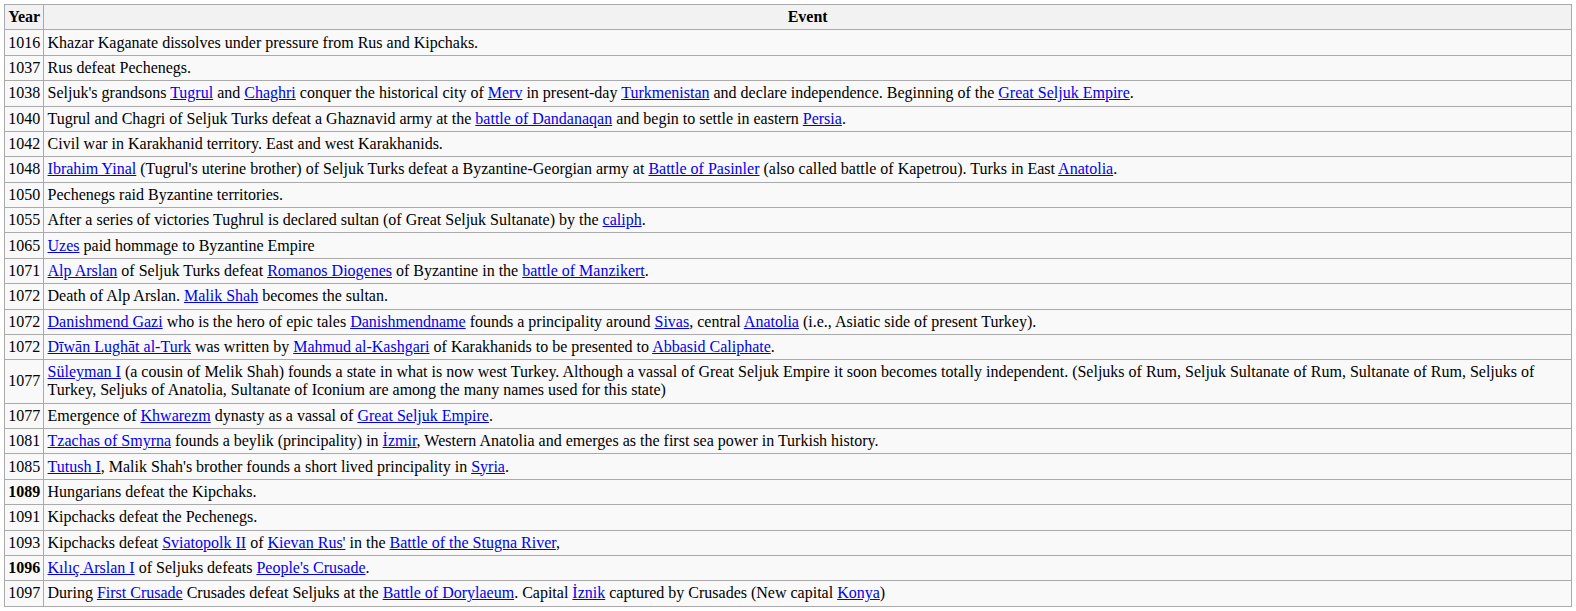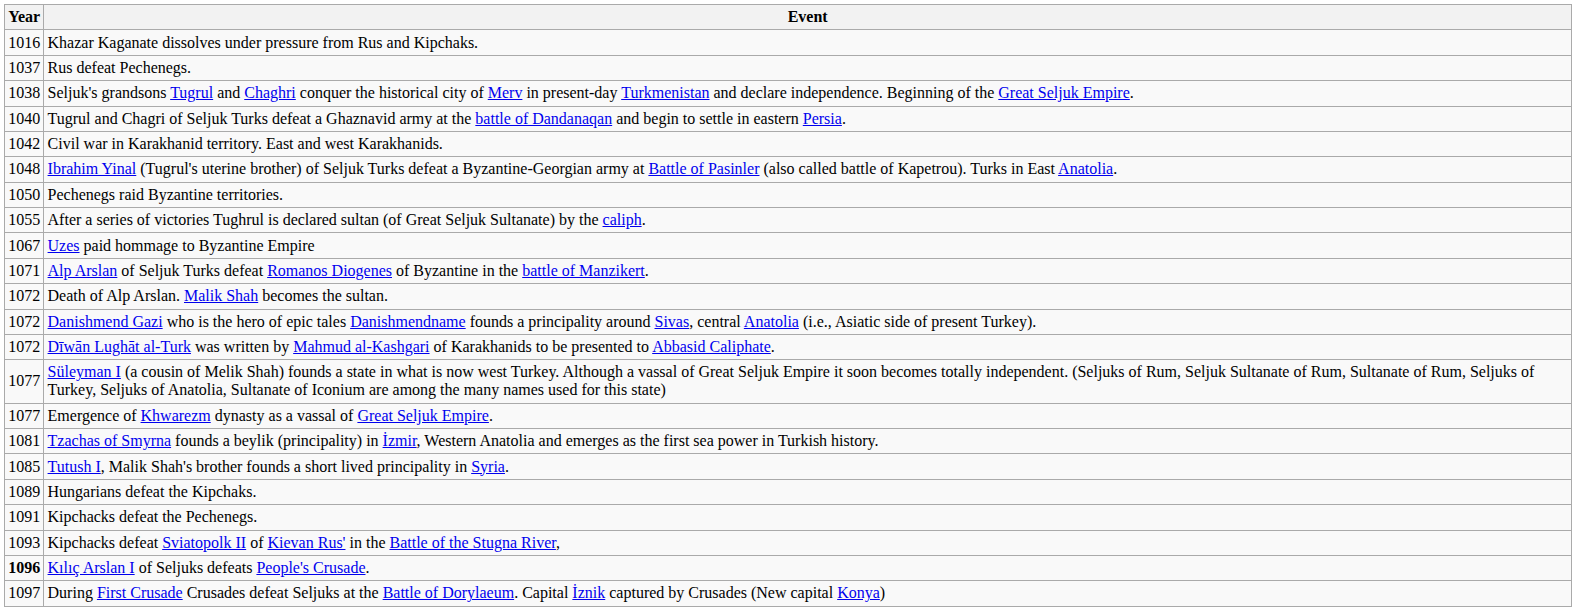 <table class="sortable wikitable">
 <tr>
 <th>Year</th>
 <th>Event</th>
 </tr>
 <tr>
 <td>1016</td>
 <td>Khazar Kaganate dissolves under pressure from Rus and Kipchaks.</td>
 </tr>
 <tr>
 <td>1037</td>
 <td>Rus defeat Pechenegs.</td>
 </tr>
 <tr>
 <td>1038</td>
 <td>Seljuk's grandsons <a href='#'>Tugrul</a> and <a href='#'>Chaghri</a> conquer the historical city of <a href='#'>Merv</a> in present-day <a href='#'>Turkmenistan</a> and declare independence. Beginning of the <a href='#'>Great Seljuk Empire</a>.</td>
 </tr>
 <tr>
 <td>1040</td>
 <td>Tugrul and Chagri of Seljuk Turks defeat a Ghaznavid army at the <a href='#'>battle of Dandanaqan</a> and begin to settle in eastern <a href='#'>Persia</a>.</td>
 </tr>
 <tr>
 <td>1042</td>
 <td>Civil war in Karakhanid territory. East and west Karakhanids.</td>
 </tr>
 <tr>
 <td>1048</td>
 <td><a href='#'>Ibrahim Yinal</a> (Tugrul's uterine brother) of Seljuk Turks defeat a Byzantine-Georgian army at <a href='#'>Battle of Pasinler</a> (also called battle of Kapetrou). Turks in East <a href='#'>Anatolia</a>.</td>
 </tr>
 <tr>
 <td>1050</td>
 <td>Pechenegs raid Byzantine territories.</td>
 </tr>
 <tr>
 <td>1055</td>
 <td>After a series of victories Tughrul is declared sultan (of Great Seljuk Sultanate) by the <a href='#'>caliph</a>.</td>
 </tr>
 <tr>
-<td>1065</td>
+<td>1067</td>
 <td><a href='#'>Uzes</a> paid hommage to Byzantine Empire</td>
 </tr>
 <tr>
 <td>1071</td>
 <td><a href='#'>Alp Arslan</a> of Seljuk Turks defeat <a href='#'>Romanos Diogenes</a> of Byzantine in the <a href='#'>battle of Manzikert</a>.</td>
 </tr>
 <tr>
 <td>1072</td>
 <td>Death of Alp Arslan. <a href='#'>Malik Shah</a> becomes the sultan.</td>
 </tr>
 <tr>
 <td>1072</td>
 <td><a href='#'>Danishmend Gazi</a> who is the hero of epic tales <a href='#'>Danishmendname</a> founds a principality around <a href='#'>Sivas</a>, central <a href='#'>Anatolia</a> (i.e., Asiatic side of present Turkey).</td>
 </tr>
 <tr>
 <td>1072</td>
 <td><a href='#'>Dīwān Lughāt al-Turk</a> was written by <a href='#'>Mahmud al-Kashgari</a> of Karakhanids to be presented to <a href='#'>Abbasid Caliphate</a>.</td>
 </tr>
 <tr>
 <td>1077</td>
 <td><a href='#'>Süleyman I</a> (a cousin of Melik Shah) founds a state in what is now west Turkey. Although a vassal of Great Seljuk Empire it soon becomes totally independent. (Seljuks of Rum, Seljuk Sultanate of Rum, Sultanate of Rum, Seljuks of Turkey, Seljuks of Anatolia, Sultanate of Iconium are among the many names used for this state)</td>
 </tr>
 <tr>
 <td>1077</td>
 <td>Emergence of <a href='#'>Khwarezm</a> dynasty as a vassal of <a href='#'>Great Seljuk Empire</a>.</td>
 </tr>
 <tr>
 <td>1081</td>
 <td><a href='#'>Tzachas of Smyrna</a> founds a beylik (principality) in <a href='#'>İzmir</a>, Western Anatolia and emerges as the first sea power in Turkish history.</td>
 </tr>
 <tr>
 <td>1085</td>
 <td><a href='#'>Tutush I</a>, Malik Shah's brother founds a short lived principality in <a href='#'>Syria</a>.</td>
 </tr>
 <tr>
-<td><strong>1089</strong></td>
+<td>1089</td>
 <td>Hungarians defeat the Kipchaks.</td>
 </tr>
 <tr>
 <td>1091</td>
 <td>Kipchacks defeat the Pechenegs.</td>
 </tr>
 <tr>
 <td>1093</td>
 <td>Kipchacks defeat <a href='#'>Sviatopolk II</a> of <a href='#'>Kievan Rus'</a> in the <a href='#'>Battle of the Stugna River</a>,</td>
 </tr>
 <tr>
 <td><strong>1096</strong></td>
 <td><a href='#'>Kılıç Arslan I</a> of Seljuks defeats <a href='#'>People's Crusade</a>.</td>
 </tr>
 <tr>
 <td>1097</td>
 <td>During <a href='#'>First Crusade</a> Crusades defeat Seljuks at the <a href='#'>Battle of Dorylaeum</a>. Capital <a href='#'>İznik</a> captured by Crusades (New capital <a href='#'>Konya</a>)</td>
 </tr>
 </table>
